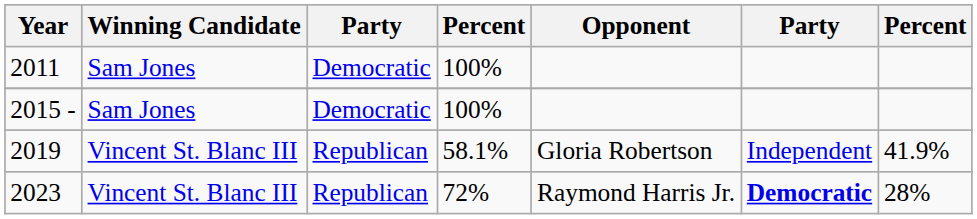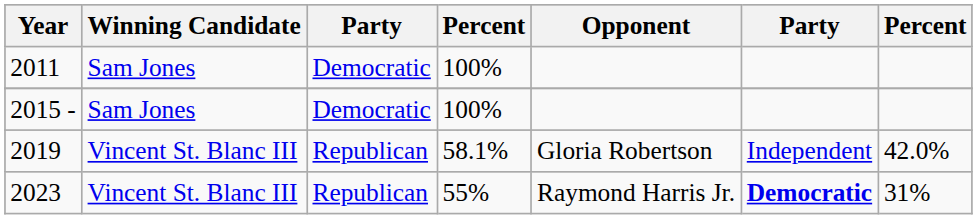 <table class="wikitable" style="margin:0.5em auto; font-size:95%;">
 <tr>
 <th>Year</th>
 <th>Winning Candidate</th>
 <th>Party</th>
 <th>Percent</th>
 <th>Opponent</th>
 <th>Party</th>
 <th>Percent</th>
 </tr>
 <tr>
 <td>2011</td>
 <td><a href='#'>Sam Jones</a></td>
 <td><a href='#'>Democratic</a></td>
 <td>100%</td>
 <td></td>
 <td></td>
 <td></td>
 </tr>
 <tr>
 </tr>
 <tr>
 <td>2015 -</td>
 <td><a href='#'>Sam Jones</a></td>
 <td><a href='#'>Democratic</a></td>
 <td>100%</td>
 <td></td>
 <td></td>
 <td></td>
 </tr>
 <tr>
 <td>2019</td>
 <td><a href='#'>Vincent St. Blanc III</a></td>
 <td><a href='#'>Republican</a></td>
 <td>58.1%</td>
 <td>Gloria Robertson</td>
 <td><a href='#'>Independent</a></td>
-<td>41.9%</td>
+<td>42.0%</td>
 </tr>
 <tr>
 <td>2023</td>
 <td><a href='#'>Vincent St. Blanc III</a></td>
 <td><a href='#'>Republican</a></td>
-<td>72%</td>
+<td>55%</td>
 <td>Raymond Harris Jr.</td>
 <td><strong><a href='#'>Democratic</a></strong></td>
-<td>28%</td>
+<td>31%</td>
 </tr>
 </table>
